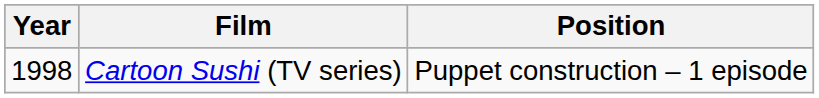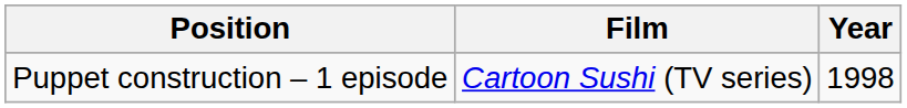 <table class="wikitable sortable" style="text-align:center">
 <tr>
+<th>Position</th>
+<th>Film</th>
 <th>Year</th>
-<th>Film</th>
-<th>Position</th>
 </tr>
 <tr>
+<td>Puppet construction – 1 episode</td>
+<td style="text-align:left"><em><a href='#'>Cartoon Sushi</a></em> (TV series)</td>
 <td>1998</td>
-<td style="text-align:left"><em><a href='#'>Cartoon Sushi</a></em> (TV series)</td>
-<td>Puppet construction – 1 episode</td>
 </tr>
 </table>
